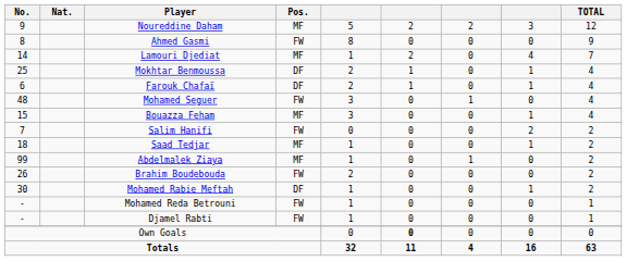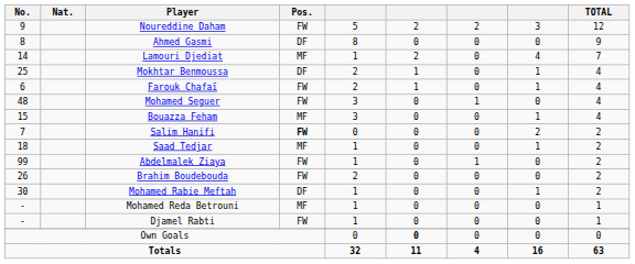 <table class="wikitable sortable alternance"  style="font-size:90%; text-align:center; line-height:14px; width:65%;">
 <tr>
 <th width=10>No.</th>
 <th width=10>Nat.</th>
 <th width=140>Player</th>
 <th width=10>Pos.</th>
 <th width=40></th>
 <th width=40></th>
 <th width=40></th>
 <th width=40></th>
 <th width=40>TOTAL</th>
 </tr>
 <tr>
 <td>9</td>
 <td></td>
 <td><a href='#'>Noureddine Daham</a></td>
-<td>MF</td>
+<td>FW</td>
 <td>5</td>
 <td>2</td>
 <td>2</td>
 <td>3</td>
 <td>12</td>
 </tr>
 <tr>
 <td>8</td>
 <td></td>
 <td><a href='#'>Ahmed Gasmi</a></td>
-<td>FW</td>
+<td>DF</td>
 <td>8</td>
 <td>0</td>
 <td>0</td>
 <td>0</td>
 <td>9</td>
 </tr>
 <tr>
 <td>14</td>
 <td></td>
 <td><a href='#'>Lamouri Djediat</a></td>
 <td>MF</td>
 <td>1</td>
 <td>2</td>
 <td>0</td>
 <td>4</td>
 <td>7</td>
 </tr>
 <tr>
 <td>25</td>
 <td></td>
 <td><a href='#'>Mokhtar Benmoussa</a></td>
 <td>DF</td>
 <td>2</td>
 <td>1</td>
 <td>0</td>
 <td>1</td>
 <td>4</td>
 </tr>
 <tr>
 <td>6</td>
 <td></td>
 <td><a href='#'>Farouk Chafaï</a></td>
-<td>DF</td>
+<td>FW</td>
 <td>2</td>
 <td>1</td>
 <td>0</td>
 <td>1</td>
 <td>4</td>
 </tr>
 <tr>
 <td>48</td>
 <td></td>
 <td><a href='#'>Mohamed Seguer</a></td>
 <td>FW</td>
 <td>3</td>
 <td>0</td>
 <td>1</td>
 <td>0</td>
 <td>4</td>
 </tr>
 <tr>
 <td>15</td>
 <td></td>
 <td><a href='#'>Bouazza Feham</a></td>
 <td>MF</td>
 <td>3</td>
 <td>0</td>
 <td>0</td>
 <td>1</td>
 <td>4</td>
 </tr>
 <tr>
 <td>7</td>
 <td></td>
 <td><a href='#'>Salim Hanifi</a></td>
-<td>FW</td>
+<td><strong>FW</strong></td>
 <td>0</td>
 <td>0</td>
 <td>0</td>
 <td>2</td>
 <td>2</td>
 </tr>
 <tr>
 <td>18</td>
 <td></td>
 <td><a href='#'>Saad Tedjar</a></td>
 <td>MF</td>
 <td>1</td>
 <td>0</td>
 <td>0</td>
 <td>1</td>
 <td>2</td>
 </tr>
 <tr>
 <td>99</td>
 <td></td>
 <td><a href='#'>Abdelmalek Ziaya</a></td>
-<td>MF</td>
+<td>FW</td>
 <td>1</td>
 <td>0</td>
 <td>1</td>
 <td>0</td>
 <td>2</td>
 </tr>
 <tr>
 <td>26</td>
 <td></td>
 <td><a href='#'>Brahim Boudebouda</a></td>
 <td>FW</td>
 <td>2</td>
 <td>0</td>
 <td>0</td>
 <td>0</td>
 <td>2</td>
 </tr>
 <tr>
 <td>30</td>
 <td></td>
 <td><a href='#'>Mohamed Rabie Meftah</a></td>
 <td>DF</td>
 <td>1</td>
 <td>0</td>
 <td>0</td>
 <td>1</td>
 <td>2</td>
 </tr>
 <tr>
 <td>-</td>
 <td></td>
 <td>Mohamed Reda Betrouni</td>
-<td>FW</td>
+<td>MF</td>
 <td>1</td>
 <td>0</td>
 <td>0</td>
 <td>0</td>
 <td>1</td>
 </tr>
 <tr>
 <td>-</td>
 <td></td>
 <td>Djamel Rabti</td>
 <td>FW</td>
 <td>1</td>
 <td>0</td>
 <td>0</td>
 <td>0</td>
 <td>1</td>
 </tr>
 <tr>
 </tr>
 <tr class="sortbottom">
 <td colspan="4">Own Goals</td>
 <td>0</td>
 <td><strong>0</strong></td>
 <td>0</td>
 <td>0</td>
 <td>0</td>
 </tr>
 <tr class="sortbottom">
 <td colspan="4"><strong>Totals</strong></td>
 <td><strong>32</strong></td>
 <td><strong>11</strong></td>
 <td><strong>4</strong></td>
 <td><strong>16</strong></td>
 <td><strong>63</strong></td>
 </tr>
 </table>
